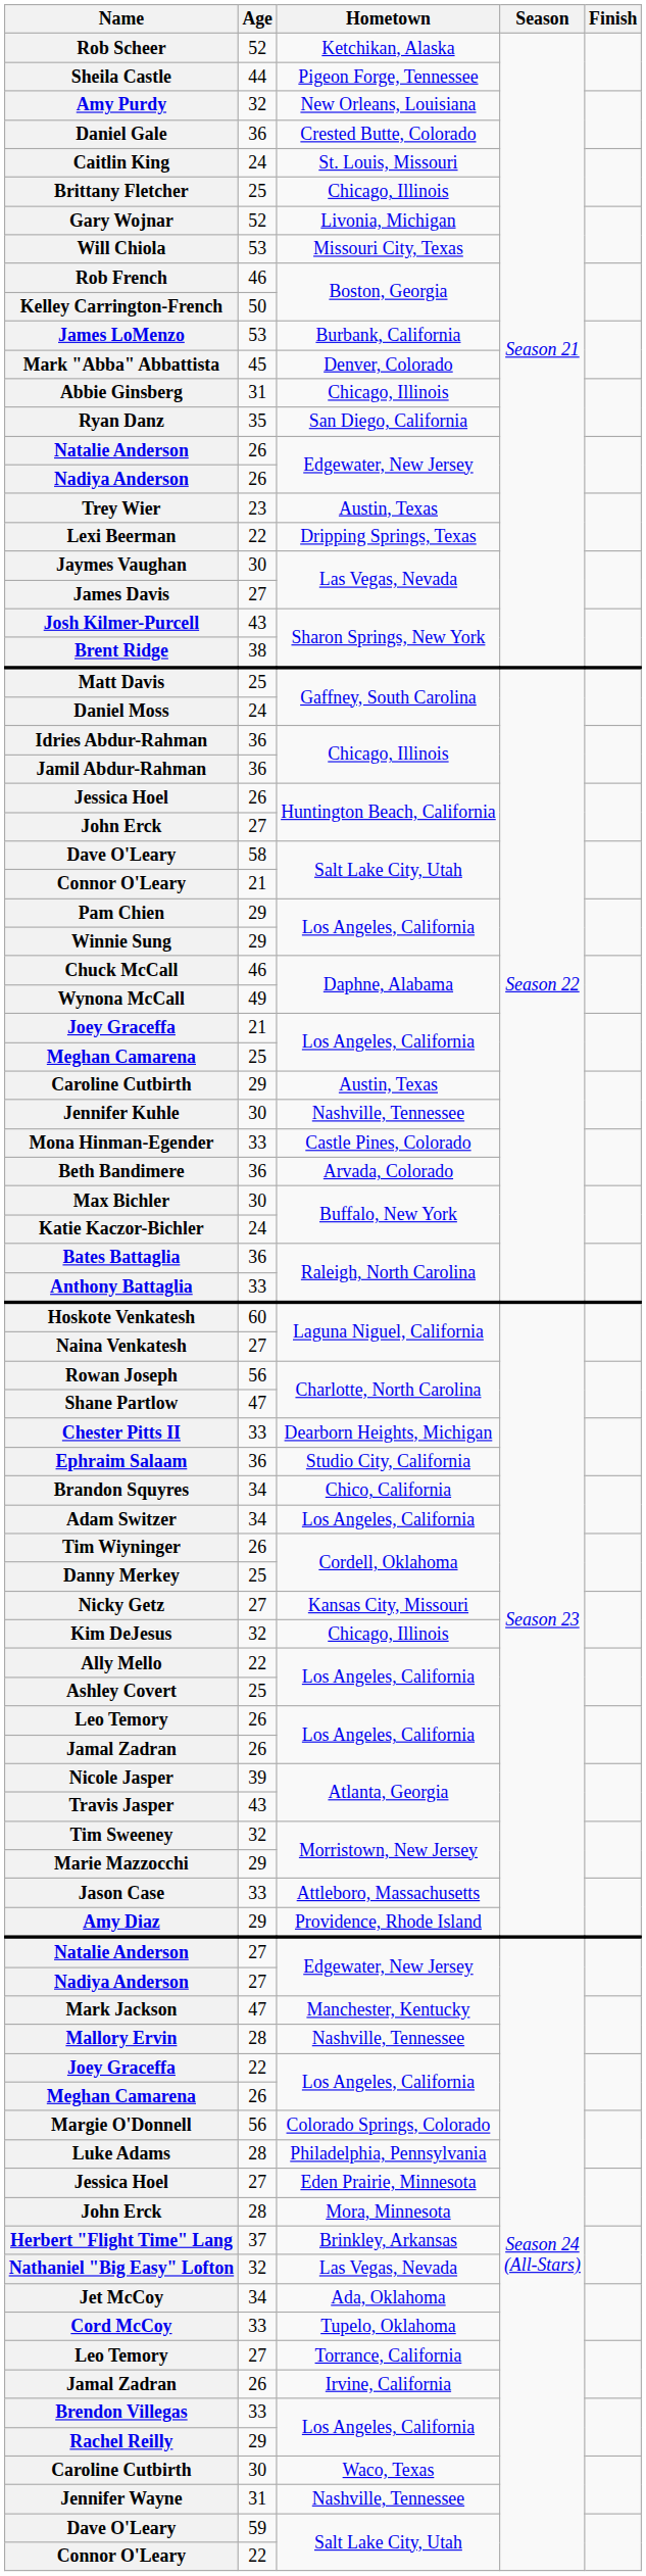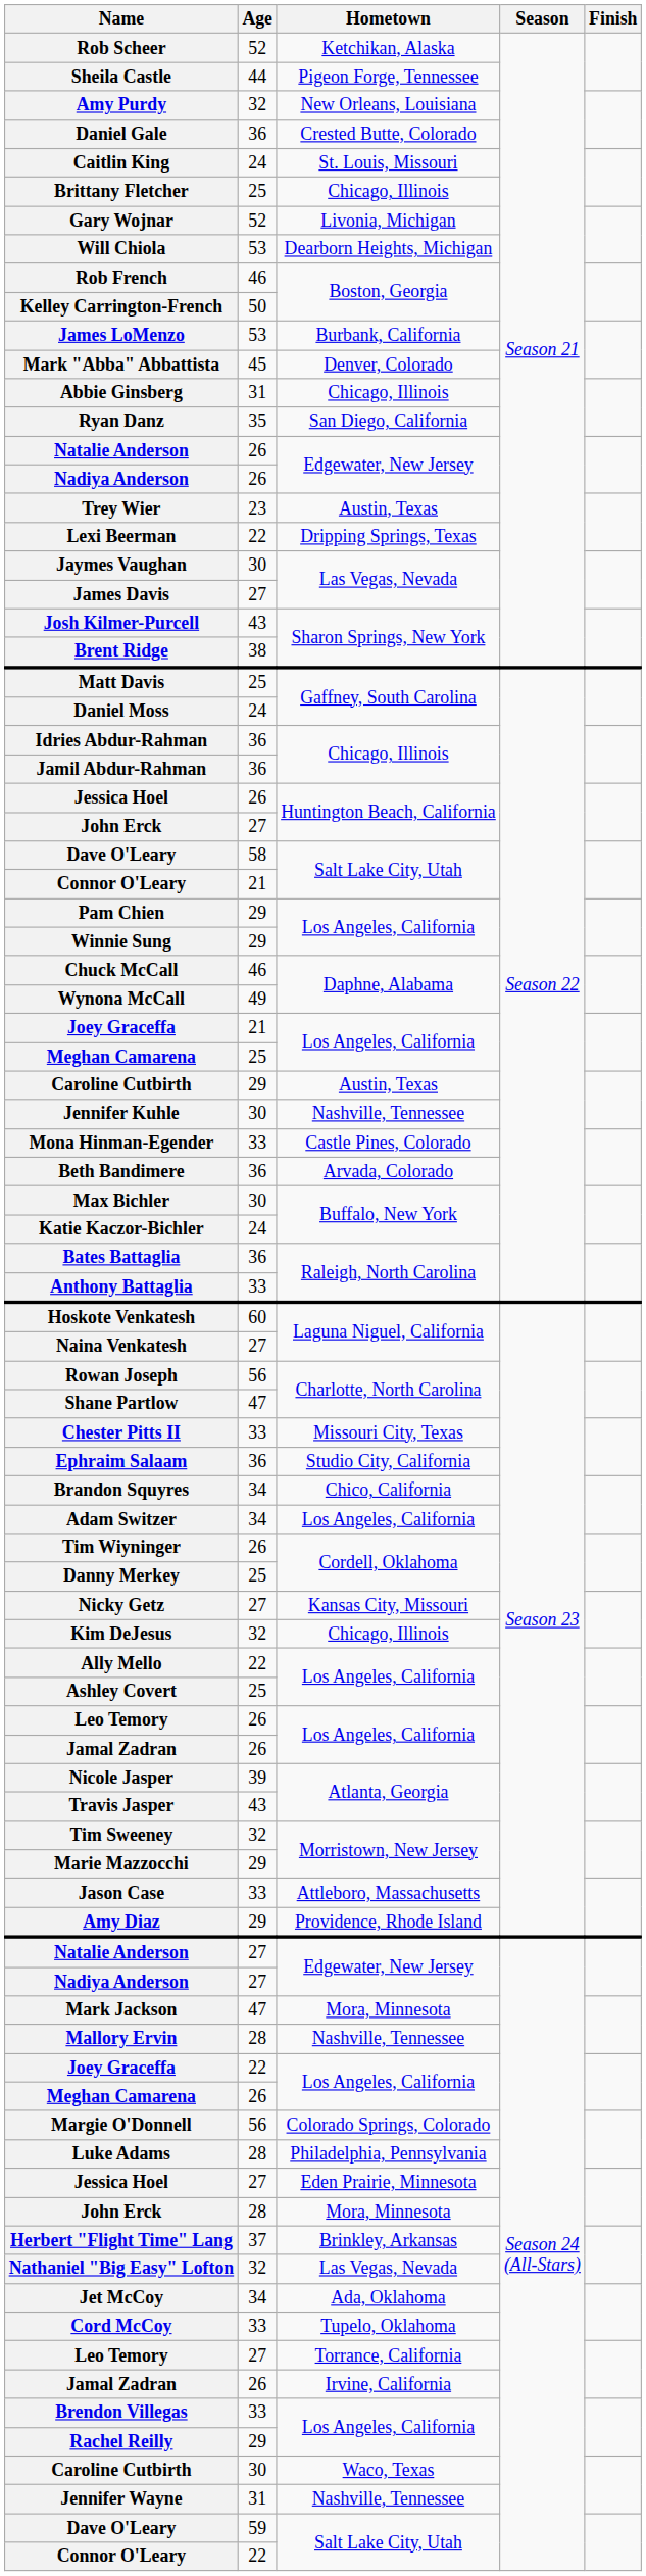 <table class="wikitable sortable" style="text-align:center;">
 <tr>
 <th scope="col">Name</th>
 <th scope="col">Age</th>
 <th scope="col" class=unsortable>Hometown</th>
 <th scope="col" class=unsortable>Season</th>
 <th scope="col">Finish</th>
 </tr>
 <tr>
 <th scope="row">Rob Scheer</th>
 <td>52</td>
 <td><a href='#'>Ketchikan, Alaska</a></td>
 <td rowspan="22"><a href='#'><em>Season 21</em></a></td>
 <td rowspan="2"></td>
 </tr>
 <tr>
 <th scope="row">Sheila Castle</th>
 <td>44</td>
 <td><a href='#'>Pigeon Forge, Tennessee</a></td>
 </tr>
 <tr>
 <th scope="row"><a href='#'>Amy Purdy</a></th>
 <td>32</td>
 <td><a href='#'>New Orleans, Louisiana</a></td>
 <td rowspan="2"></td>
 </tr>
 <tr>
 <th scope="row">Daniel Gale</th>
 <td>36</td>
 <td><a href='#'>Crested Butte, Colorado</a></td>
 </tr>
 <tr>
 <th scope="row">Caitlin King</th>
 <td>24</td>
 <td><a href='#'>St. Louis, Missouri</a></td>
 <td rowspan="2"></td>
 </tr>
 <tr>
 <th scope="row">Brittany Fletcher</th>
 <td>25</td>
 <td><a href='#'>Chicago, Illinois</a></td>
 </tr>
 <tr>
 <th scope="row">Gary Wojnar</th>
 <td>52</td>
 <td><a href='#'>Livonia, Michigan</a></td>
 <td rowspan="2"></td>
 </tr>
 <tr>
 <th scope="row">Will Chiola</th>
 <td>53</td>
-<td><a href='#'>Missouri City, Texas</a></td>
+<td><a href='#'>Dearborn Heights, Michigan</a></td>
 </tr>
 <tr>
 <th scope="row">Rob French</th>
 <td>46</td>
 <td rowspan="2"><a href='#'>Boston, Georgia</a></td>
 <td rowspan="2"></td>
 </tr>
 <tr>
 <th scope="row">Kelley Carrington-French</th>
 <td>50</td>
 </tr>
 <tr>
 <th scope="row"><a href='#'>James LoMenzo</a></th>
 <td>53</td>
 <td><a href='#'>Burbank, California</a></td>
 <td rowspan="2"></td>
 </tr>
 <tr>
 <th scope="row">Mark "Abba" Abbattista</th>
 <td>45</td>
 <td><a href='#'>Denver, Colorado</a></td>
 </tr>
 <tr>
 <th scope="row">Abbie Ginsberg</th>
 <td>31</td>
 <td><a href='#'>Chicago, Illinois</a></td>
 <td rowspan="2"></td>
 </tr>
 <tr>
 <th scope="row">Ryan Danz</th>
 <td>35</td>
 <td><a href='#'>San Diego, California</a></td>
 </tr>
 <tr>
 <th scope="row"><a href='#'>Natalie Anderson</a></th>
 <td>26</td>
 <td rowspan="2"><a href='#'>Edgewater, New Jersey</a></td>
 <td rowspan="2"></td>
 </tr>
 <tr>
 <th scope="row"><a href='#'>Nadiya Anderson</a></th>
 <td>26</td>
 </tr>
 <tr>
 <th scope="row">Trey Wier</th>
 <td>23</td>
 <td><a href='#'>Austin, Texas</a></td>
 <td rowspan="2"></td>
 </tr>
 <tr>
 <th scope="row">Lexi Beerman</th>
 <td>22</td>
 <td><a href='#'>Dripping Springs, Texas</a></td>
 </tr>
 <tr>
 <th scope="row">Jaymes Vaughan</th>
 <td>30</td>
 <td rowspan="2"><a href='#'>Las Vegas, Nevada</a></td>
 <td rowspan="2"></td>
 </tr>
 <tr>
 <th scope="row">James Davis</th>
 <td>27</td>
 </tr>
 <tr>
 <th scope="row"><a href='#'>Josh Kilmer-Purcell</a></th>
 <td>43</td>
 <td rowspan="2"><a href='#'>Sharon Springs, New York</a></td>
 <td rowspan="2"></td>
 </tr>
 <tr>
 <th scope="row"><a href='#'>Brent Ridge</a></th>
 <td>38</td>
 </tr>
 <tr style="border-top:3px solid">
 <th scope="row">Matt Davis</th>
 <td>25</td>
 <td rowspan="2"><a href='#'>Gaffney, South Carolina</a></td>
 <td rowspan="22"><a href='#'><em>Season 22</em></a></td>
 <td rowspan="2"></td>
 </tr>
 <tr>
 <th scope="row">Daniel Moss</th>
 <td>24</td>
 </tr>
 <tr>
 <th scope="row">Idries Abdur-Rahman</th>
 <td>36</td>
 <td rowspan="2"><a href='#'>Chicago, Illinois</a></td>
 <td rowspan="2"></td>
 </tr>
 <tr>
 <th scope="row">Jamil Abdur-Rahman</th>
 <td>36</td>
 </tr>
 <tr>
 <th scope="row">Jessica Hoel</th>
 <td>26</td>
 <td rowspan="2"><a href='#'>Huntington Beach, California</a></td>
 <td rowspan="2"></td>
 </tr>
 <tr>
 <th scope="row">John Erck</th>
 <td>27</td>
 </tr>
 <tr>
 <th scope="row">Dave O'Leary</th>
 <td>58</td>
 <td rowspan="2"><a href='#'>Salt Lake City, Utah</a></td>
 <td rowspan="2"></td>
 </tr>
 <tr>
 <th scope="row">Connor O'Leary</th>
 <td>21</td>
 </tr>
 <tr>
 <th scope="row">Pam Chien</th>
 <td>29</td>
 <td rowspan="2"><a href='#'>Los Angeles, California</a></td>
 <td rowspan="2"></td>
 </tr>
 <tr>
 <th scope="row">Winnie Sung</th>
 <td>29</td>
 </tr>
 <tr>
 <th scope="row">Chuck McCall</th>
 <td>46</td>
 <td rowspan="2"><a href='#'>Daphne, Alabama</a></td>
 <td rowspan="2"></td>
 </tr>
 <tr>
 <th scope="row">Wynona McCall</th>
 <td>49</td>
 </tr>
 <tr>
 <th scope="row"><a href='#'>Joey Graceffa</a></th>
 <td>21</td>
 <td rowspan="2"><a href='#'>Los Angeles, California</a></td>
 <td rowspan="2"></td>
 </tr>
 <tr>
 <th scope="row"><a href='#'>Meghan Camarena</a></th>
 <td>25</td>
 </tr>
 <tr>
 <th scope="row">Caroline Cutbirth</th>
 <td>29</td>
 <td><a href='#'>Austin, Texas</a></td>
 <td rowspan="2"></td>
 </tr>
 <tr>
 <th scope="row">Jennifer Kuhle</th>
 <td>30</td>
 <td><a href='#'>Nashville, Tennessee</a></td>
 </tr>
 <tr>
 <th scope="row">Mona Hinman-Egender</th>
 <td>33</td>
 <td><a href='#'>Castle Pines, Colorado</a></td>
 <td rowspan="2"></td>
 </tr>
 <tr>
 <th scope="row">Beth Bandimere</th>
 <td>36</td>
 <td><a href='#'>Arvada, Colorado</a></td>
 </tr>
 <tr>
 <th scope="row">Max Bichler</th>
 <td>30</td>
 <td rowspan="2"><a href='#'>Buffalo, New York</a></td>
 <td rowspan="2"></td>
 </tr>
 <tr>
 <th scope="row">Katie Kaczor-Bichler</th>
 <td>24</td>
 </tr>
 <tr>
 <th scope="row"><a href='#'>Bates Battaglia</a></th>
 <td>36</td>
 <td rowspan="2"><a href='#'>Raleigh, North Carolina</a></td>
 <td rowspan="2"></td>
 </tr>
 <tr>
 <th scope="row"><a href='#'>Anthony Battaglia</a></th>
 <td>33</td>
 </tr>
 <tr style="border-top:3px solid">
 <th scope="row">Hoskote Venkatesh</th>
 <td>60</td>
 <td rowspan="2"><a href='#'>Laguna Niguel, California</a></td>
 <td rowspan="22"><a href='#'><em>Season 23</em></a></td>
 <td rowspan="2"></td>
 </tr>
 <tr>
 <th scope="row">Naina Venkatesh</th>
 <td>27</td>
 </tr>
 <tr>
 <th scope="row">Rowan Joseph</th>
 <td>56</td>
 <td rowspan="2"><a href='#'>Charlotte, North Carolina</a></td>
 <td rowspan="2"></td>
 </tr>
 <tr>
 <th scope="row">Shane Partlow</th>
 <td>47</td>
 </tr>
 <tr>
 <th scope="row"><a href='#'>Chester Pitts II</a></th>
 <td>33</td>
-<td><a href='#'>Dearborn Heights, Michigan</a></td>
+<td><a href='#'>Missouri City, Texas</a></td>
 <td rowspan="2"></td>
 </tr>
 <tr>
 <th scope="row"><a href='#'>Ephraim Salaam</a></th>
 <td>36</td>
 <td><a href='#'>Studio City, California</a></td>
 </tr>
 <tr>
 <th scope="row">Brandon Squyres</th>
 <td>34</td>
 <td><a href='#'>Chico, California</a></td>
 <td rowspan="2"></td>
 </tr>
 <tr>
 <th scope="row">Adam Switzer</th>
 <td>34</td>
 <td><a href='#'>Los Angeles, California</a></td>
 </tr>
 <tr>
 <th scope="row">Tim Wiyninger</th>
 <td>26</td>
 <td rowspan="2"><a href='#'>Cordell, Oklahoma</a></td>
 <td rowspan="2"></td>
 </tr>
 <tr>
 <th scope="row">Danny Merkey</th>
 <td>25</td>
 </tr>
 <tr>
 <th scope="row">Nicky Getz</th>
 <td>27</td>
 <td><a href='#'>Kansas City, Missouri</a></td>
 <td rowspan="2"></td>
 </tr>
 <tr>
 <th scope="row">Kim DeJesus</th>
 <td>32</td>
 <td><a href='#'>Chicago, Illinois</a></td>
 </tr>
 <tr>
 <th scope="row">Ally Mello</th>
 <td>22</td>
 <td rowspan="2"><a href='#'>Los Angeles, California</a></td>
 <td rowspan="2"></td>
 </tr>
 <tr>
 <th scope="row">Ashley Covert</th>
 <td>25</td>
 </tr>
 <tr>
 <th scope="row">Leo Temory</th>
 <td>26</td>
 <td rowspan="2"><a href='#'>Los Angeles, California</a></td>
 <td rowspan="2"></td>
 </tr>
 <tr>
 <th scope="row">Jamal Zadran</th>
 <td>26</td>
 </tr>
 <tr>
 <th scope="row">Nicole Jasper</th>
 <td>39</td>
 <td rowspan="2"><a href='#'>Atlanta, Georgia</a></td>
 <td rowspan="2"></td>
 </tr>
 <tr>
 <th scope="row">Travis Jasper</th>
 <td>43</td>
 </tr>
 <tr>
 <th scope="row">Tim Sweeney</th>
 <td>32</td>
 <td rowspan="2"><a href='#'>Morristown, New Jersey</a></td>
 <td rowspan="2"></td>
 </tr>
 <tr>
 <th scope="row">Marie Mazzocchi</th>
 <td>29</td>
 </tr>
 <tr>
 <th scope="row">Jason Case</th>
 <td>33</td>
 <td><a href='#'>Attleboro, Massachusetts</a></td>
 <td rowspan="2"></td>
 </tr>
 <tr>
 <th scope="row"><a href='#'>Amy Diaz</a></th>
 <td>29</td>
 <td><a href='#'>Providence, Rhode Island</a></td>
 </tr>
 <tr style="border-top:3px solid">
 <th scope="row"><a href='#'>Natalie Anderson</a></th>
 <td>27</td>
 <td rowspan="2"><a href='#'>Edgewater, New Jersey</a></td>
 <td rowspan="22"><a href='#'><em>Season 24<br>(All-Stars)</em></a></td>
 <td rowspan="2"></td>
 </tr>
 <tr>
 <th scope="row"><a href='#'>Nadiya Anderson</a></th>
 <td>27</td>
 </tr>
 <tr>
 <th scope="row">Mark Jackson</th>
 <td>47</td>
-<td><a href='#'>Manchester, Kentucky</a></td>
+<td><a href='#'>Mora, Minnesota</a></td>
 <td rowspan="2"></td>
 </tr>
 <tr>
 <th scope="row"><a href='#'>Mallory Ervin</a></th>
 <td>28</td>
 <td><a href='#'>Nashville, Tennessee</a></td>
 </tr>
 <tr>
 <th scope="row"><a href='#'>Joey Graceffa</a></th>
 <td>22</td>
 <td rowspan="2"><a href='#'>Los Angeles, California</a></td>
 <td rowspan="2"></td>
 </tr>
 <tr>
 <th scope="row"><a href='#'>Meghan Camarena</a></th>
 <td>26</td>
 </tr>
 <tr>
 <th scope="row">Margie O'Donnell</th>
 <td>56</td>
 <td><a href='#'>Colorado Springs, Colorado</a></td>
 <td rowspan="2"></td>
 </tr>
 <tr>
 <th scope="row">Luke Adams</th>
 <td>28</td>
 <td><a href='#'>Philadelphia, Pennsylvania</a></td>
 </tr>
 <tr>
 <th scope="row">Jessica Hoel</th>
 <td>27</td>
 <td><a href='#'>Eden Prairie, Minnesota</a></td>
 <td rowspan="2"></td>
 </tr>
 <tr>
 <th scope="row">John Erck</th>
 <td>28</td>
 <td><a href='#'>Mora, Minnesota</a></td>
 </tr>
 <tr>
 <th scope="row"><a href='#'>Herbert "Flight Time" Lang</a></th>
 <td>37</td>
 <td><a href='#'>Brinkley, Arkansas</a></td>
 <td rowspan="2"></td>
 </tr>
 <tr>
 <th scope="row"><a href='#'>Nathaniel "Big Easy" Lofton</a></th>
 <td>32</td>
 <td><a href='#'>Las Vegas, Nevada</a></td>
 </tr>
 <tr>
 <th scope="row">Jet McCoy</th>
 <td>34</td>
 <td><a href='#'>Ada, Oklahoma</a></td>
 <td rowspan="2"></td>
 </tr>
 <tr>
 <th scope="row"><a href='#'>Cord McCoy</a></th>
 <td>33</td>
 <td><a href='#'>Tupelo, Oklahoma</a></td>
 </tr>
 <tr>
 <th scope="row">Leo Temory</th>
 <td>27</td>
 <td><a href='#'>Torrance, California</a></td>
 <td rowspan="2"></td>
 </tr>
 <tr>
 <th scope="row">Jamal Zadran</th>
 <td>26</td>
 <td><a href='#'>Irvine, California</a></td>
 </tr>
 <tr>
 <th scope="row"><a href='#'>Brendon Villegas</a></th>
 <td>33</td>
 <td rowspan="2"><a href='#'>Los Angeles, California</a></td>
 <td rowspan="2"></td>
 </tr>
 <tr>
 <th scope="row"><a href='#'>Rachel Reilly</a></th>
 <td>29</td>
 </tr>
 <tr>
 <th scope="row">Caroline Cutbirth</th>
 <td>30</td>
 <td><a href='#'>Waco, Texas</a></td>
 <td rowspan="2"></td>
 </tr>
 <tr>
 <th scope="row">Jennifer Wayne</th>
 <td>31</td>
 <td><a href='#'>Nashville, Tennessee</a></td>
 </tr>
 <tr>
 <th scope="row">Dave O'Leary</th>
 <td>59</td>
 <td rowspan="2"><a href='#'>Salt Lake City, Utah</a></td>
 <td rowspan="2"></td>
 </tr>
 <tr>
 <th scope="row">Connor O'Leary</th>
 <td>22</td>
 </tr>
 </table>
